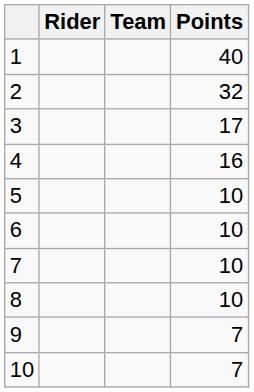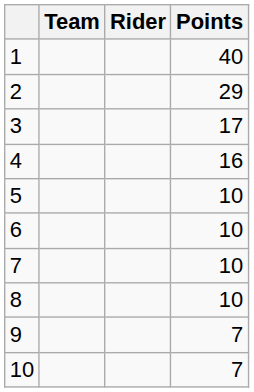 <table class="wikitable">
 <tr>
 <th></th>
+<th>Team</th>
 <th>Rider</th>
-<th>Team</th>
 <th>Points</th>
 </tr>
 <tr>
 <td>1</td>
+<td></td>
 <td> </td>
-<td></td>
 <td align=right>40</td>
 </tr>
 <tr>
 <td>2</td>
 <td></td>
 <td></td>
-<td align=right>32</td>
+<td align=right>29</td>
 </tr>
 <tr>
 <td>3</td>
 <td></td>
 <td></td>
 <td align=right>17</td>
 </tr>
 <tr>
 <td>4</td>
 <td></td>
 <td></td>
 <td align=right>16</td>
 </tr>
 <tr>
 <td>5</td>
 <td></td>
 <td></td>
 <td align=right>10</td>
 </tr>
 <tr>
 <td>6</td>
+<td></td>
 <td> </td>
-<td></td>
 <td align=right>10</td>
 </tr>
 <tr>
 <td>7</td>
 <td></td>
 <td></td>
 <td align=right>10</td>
 </tr>
 <tr>
 <td>8</td>
 <td></td>
 <td></td>
 <td align=right>10</td>
 </tr>
 <tr>
 <td>9</td>
 <td></td>
 <td></td>
 <td align=right>7</td>
 </tr>
 <tr>
 <td>10</td>
 <td></td>
 <td></td>
 <td align=right>7</td>
 </tr>
 </table>
